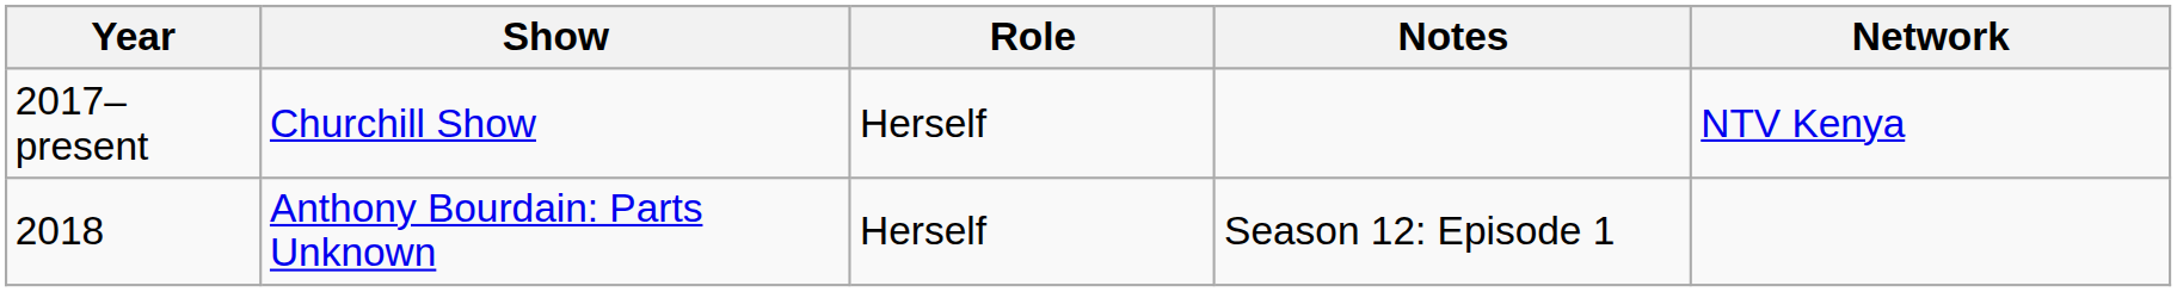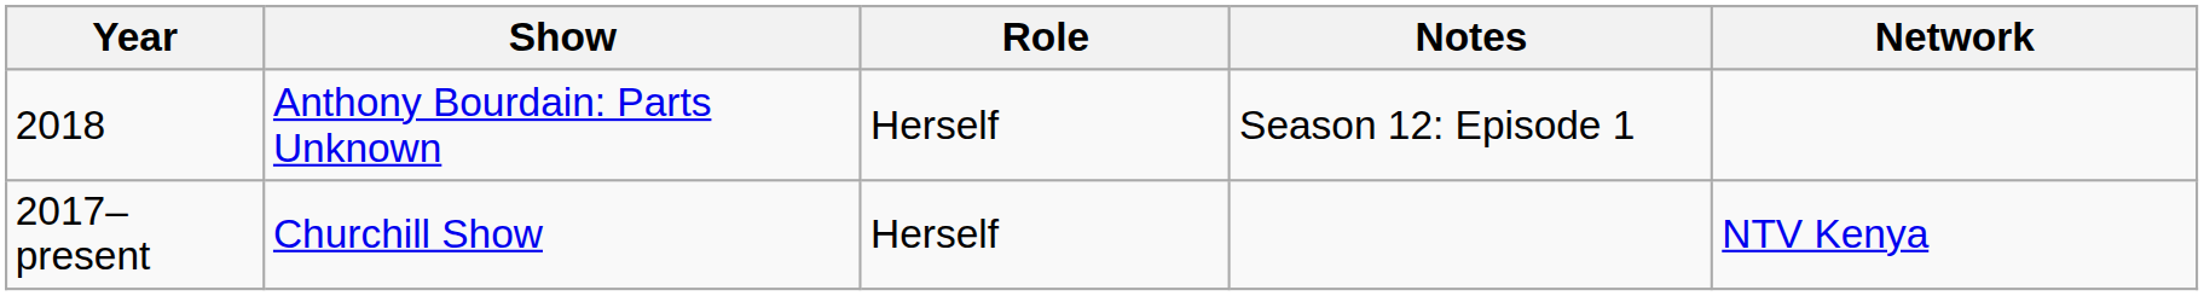 <table class="wikitable">
 <tr style="background:#ccc; text-align:center;">
 <th style="width:100px;">Year</th>
 <th style="width:250px;">Show</th>
 <th style="width:150px;">Role</th>
 <th style="width:200px;">Notes</th>
 <th style="width:200px;">Network</th>
 </tr>
 <tr>
+<td>2018</td>
+<td><a href='#'>Anthony Bourdain: Parts Unknown</a></td>
+<td>Herself</td>
+<td>Season 12: Episode 1</td>
+<td></td>
+</tr>
+<tr>
 <td>2017–present</td>
 <td><a href='#'>Churchill Show</a></td>
 <td>Herself</td>
 <td></td>
 <td><a href='#'>NTV Kenya</a></td>
 </tr>
-<tr>
-<td>2018</td>
-<td><a href='#'>Anthony Bourdain: Parts Unknown</a></td>
-<td>Herself</td>
-<td>Season 12: Episode 1</td>
-<td></td>
-</tr>
 </table>
